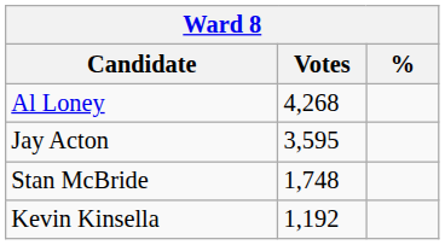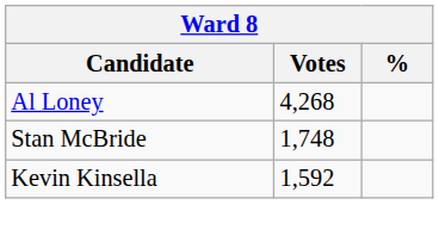 <table class="wikitable">
 <tr>
 <th colspan="3"><a href='#'>Ward 8</a></th>
 </tr>
 <tr>
 <th style="width: 170px">Candidate</th>
 <th style="width: 50px">Votes</th>
 <th style="width: 40px">%</th>
 </tr>
 <tr>
 <td><a href='#'>Al Loney</a></td>
 <td>4,268</td>
 <td></td>
 </tr>
 <tr>
-<td>Jay Acton</td>
-<td>3,595</td>
-<td></td>
-</tr>
-<tr>
 <td>Stan McBride</td>
 <td>1,748</td>
 <td></td>
 </tr>
 <tr>
 <td>Kevin Kinsella</td>
-<td>1,192</td>
+<td>1,592</td>
 <td></td>
 </tr>
 </table>
